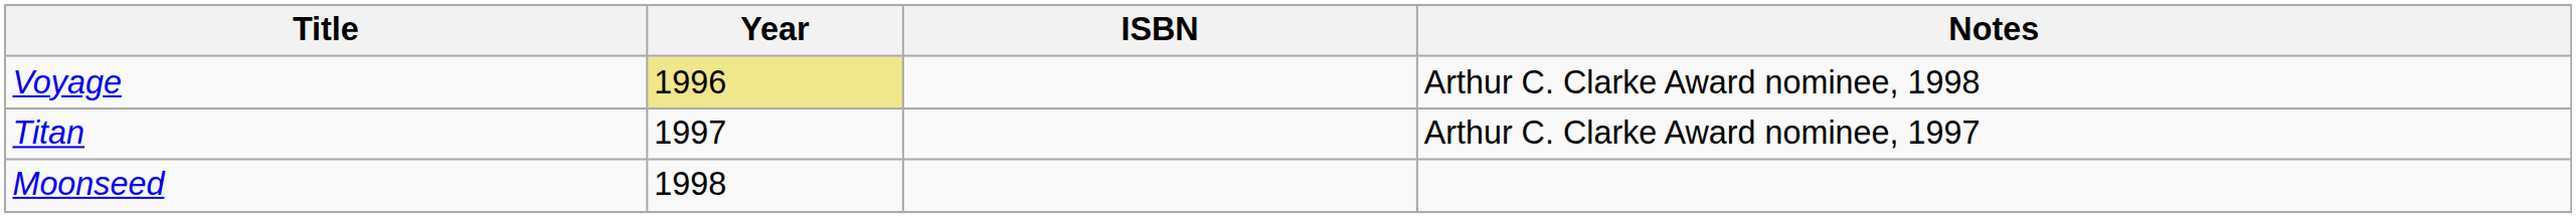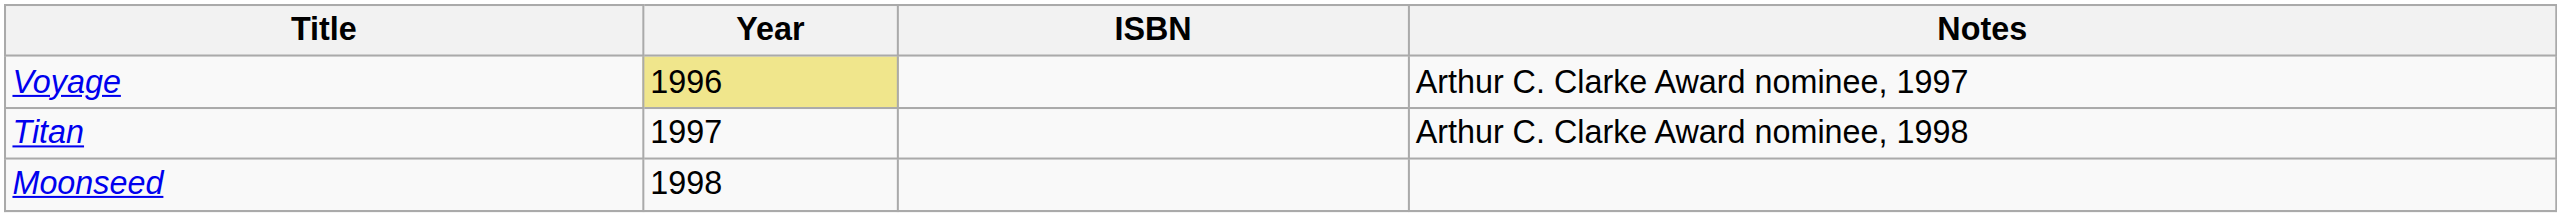 <table class='wikitable' width='100%'>
 <tr>
 <th width='25%'>Title</th>
 <th width='10%'>Year</th>
 <th width='20%'>ISBN</th>
 <th width='45%'>Notes</th>
 </tr>
 <tr>
 <td><em><a href='#'>Voyage</a></em></td>
 <td style="background: khaki;">1996</td>
 <td></td>
-<td>Arthur C. Clarke Award nominee, 1998</td>
+<td>Arthur C. Clarke Award nominee, 1997</td>
 </tr>
 <tr>
 <td><em><a href='#'>Titan</a></em></td>
 <td>1997</td>
 <td></td>
-<td>Arthur C. Clarke Award nominee, 1997</td>
+<td>Arthur C. Clarke Award nominee, 1998</td>
 </tr>
 <tr>
 <td><em><a href='#'>Moonseed</a></em></td>
 <td>1998</td>
 <td></td>
 <td> </td>
 </tr>
 <tr>
 </tr>
 </table>
